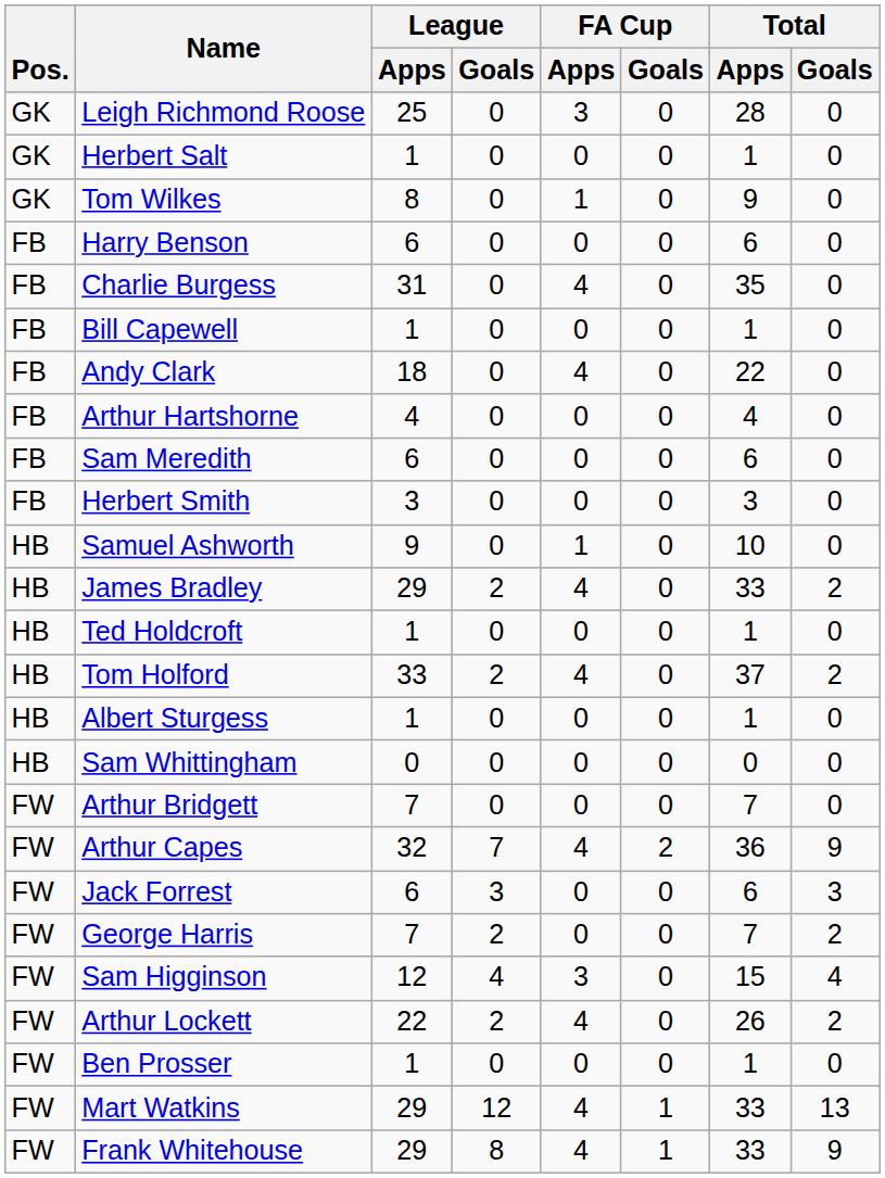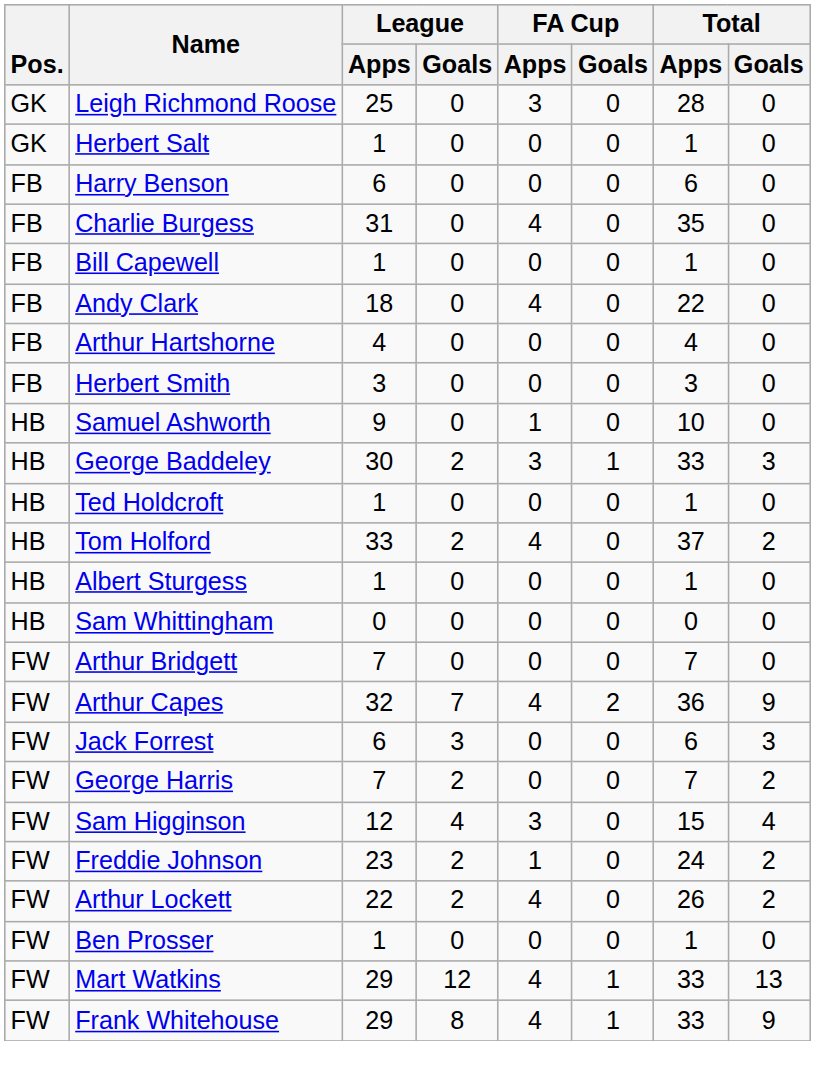 <table class="wikitable" style="text-align:center">
 <tr>
 <th rowspan="2" valign="bottom">Pos.</th>
 <th rowspan="2">Name</th>
 <th colspan="2" width="85">League</th>
 <th colspan="2" width="85">FA Cup</th>
 <th colspan="2" width="85">Total</th>
 </tr>
 <tr>
 <th>Apps</th>
 <th>Goals</th>
 <th>Apps</th>
 <th>Goals</th>
 <th>Apps</th>
 <th>Goals</th>
 </tr>
 <tr>
 <td align="left">GK</td>
 <td align="left"> <a href='#'>Leigh Richmond Roose</a></td>
 <td>25</td>
 <td>0</td>
 <td>3</td>
 <td>0</td>
 <td>28</td>
 <td>0</td>
 </tr>
 <tr>
 <td align="left">GK</td>
 <td align="left"> <a href='#'>Herbert Salt</a></td>
 <td>1</td>
 <td>0</td>
 <td>0</td>
 <td>0</td>
 <td>1</td>
-<td>0</td>
-</tr>
-<tr>
-<td align="left">GK</td>
-<td align="left"> <a href='#'>Tom Wilkes</a></td>
-<td>8</td>
-<td>0</td>
-<td>1</td>
-<td>0</td>
-<td>9</td>
 <td>0</td>
 </tr>
 <tr>
 <td align="left">FB</td>
 <td align="left"> <a href='#'>Harry Benson</a></td>
 <td>6</td>
 <td>0</td>
 <td>0</td>
 <td>0</td>
 <td>6</td>
 <td>0</td>
 </tr>
 <tr>
 <td align="left">FB</td>
 <td align="left"> <a href='#'>Charlie Burgess</a></td>
 <td>31</td>
 <td>0</td>
 <td>4</td>
 <td>0</td>
 <td>35</td>
 <td>0</td>
 </tr>
 <tr>
 <td align="left">FB</td>
 <td align="left"> <a href='#'>Bill Capewell</a></td>
 <td>1</td>
 <td>0</td>
 <td>0</td>
 <td>0</td>
 <td>1</td>
 <td>0</td>
 </tr>
 <tr>
 <td align="left">FB</td>
 <td align="left"> <a href='#'>Andy Clark</a></td>
 <td>18</td>
 <td>0</td>
 <td>4</td>
 <td>0</td>
 <td>22</td>
 <td>0</td>
 </tr>
 <tr>
 <td align="left">FB</td>
 <td align="left"> <a href='#'>Arthur Hartshorne</a></td>
 <td>4</td>
 <td>0</td>
 <td>0</td>
 <td>0</td>
 <td>4</td>
 <td>0</td>
 </tr>
 <tr>
 <td align="left">FB</td>
-<td align="left"> <a href='#'>Sam Meredith</a></td>
-<td>6</td>
-<td>0</td>
-<td>0</td>
-<td>0</td>
-<td>6</td>
-<td>0</td>
-</tr>
-<tr>
-<td align="left">FB</td>
 <td align="left"> <a href='#'>Herbert Smith</a></td>
 <td>3</td>
 <td>0</td>
 <td>0</td>
 <td>0</td>
 <td>3</td>
 <td>0</td>
 </tr>
 <tr>
 <td align="left">HB</td>
 <td align="left"> <a href='#'>Samuel Ashworth</a></td>
 <td>9</td>
 <td>0</td>
 <td>1</td>
 <td>0</td>
 <td>10</td>
 <td>0</td>
 </tr>
 <tr>
 <td align="left">HB</td>
-<td align="left"> <a href='#'>James Bradley</a></td>
-<td>29</td>
+<td align="left"> <a href='#'>George Baddeley</a></td>
+<td>30</td>
 <td>2</td>
-<td>4</td>
-<td>0</td>
+<td>3</td>
+<td>1</td>
 <td>33</td>
-<td>2</td>
+<td>3</td>
 </tr>
 <tr>
 <td align="left">HB</td>
 <td align="left"> <a href='#'>Ted Holdcroft</a></td>
 <td>1</td>
 <td>0</td>
 <td>0</td>
 <td>0</td>
 <td>1</td>
 <td>0</td>
 </tr>
 <tr>
 <td align="left">HB</td>
 <td align="left"> <a href='#'>Tom Holford</a></td>
 <td>33</td>
 <td>2</td>
 <td>4</td>
 <td>0</td>
 <td>37</td>
 <td>2</td>
 </tr>
 <tr>
 <td align="left">HB</td>
 <td align="left"> <a href='#'>Albert Sturgess</a></td>
 <td>1</td>
 <td>0</td>
 <td>0</td>
 <td>0</td>
 <td>1</td>
 <td>0</td>
 </tr>
 <tr>
 <td align="left">HB</td>
 <td align="left"> <a href='#'>Sam Whittingham</a></td>
 <td>0</td>
 <td>0</td>
 <td>0</td>
 <td>0</td>
 <td>0</td>
 <td>0</td>
 </tr>
 <tr>
 <td align="left">FW</td>
 <td align="left"> <a href='#'>Arthur Bridgett</a></td>
 <td>7</td>
 <td>0</td>
 <td>0</td>
 <td>0</td>
 <td>7</td>
 <td>0</td>
 </tr>
 <tr>
 <td align="left">FW</td>
 <td align="left"> <a href='#'>Arthur Capes</a></td>
 <td>32</td>
 <td>7</td>
 <td>4</td>
 <td>2</td>
 <td>36</td>
 <td>9</td>
 </tr>
 <tr>
 <td align="left">FW</td>
 <td align="left"> <a href='#'>Jack Forrest</a></td>
 <td>6</td>
 <td>3</td>
 <td>0</td>
 <td>0</td>
 <td>6</td>
 <td>3</td>
 </tr>
 <tr>
 <td align="left">FW</td>
 <td align="left"> <a href='#'>George Harris</a></td>
 <td>7</td>
 <td>2</td>
 <td>0</td>
 <td>0</td>
 <td>7</td>
 <td>2</td>
 </tr>
 <tr>
 <td align="left">FW</td>
 <td align="left"> <a href='#'>Sam Higginson</a></td>
 <td>12</td>
 <td>4</td>
 <td>3</td>
 <td>0</td>
 <td>15</td>
 <td>4</td>
 </tr>
 <tr>
 <td align="left">FW</td>
+<td align="left"> <a href='#'>Freddie Johnson</a></td>
+<td>23</td>
+<td>2</td>
+<td>1</td>
+<td>0</td>
+<td>24</td>
+<td>2</td>
+</tr>
+<tr>
+<td align="left">FW</td>
 <td align="left"> <a href='#'>Arthur Lockett</a></td>
 <td>22</td>
 <td>2</td>
 <td>4</td>
 <td>0</td>
 <td>26</td>
 <td>2</td>
 </tr>
 <tr>
 <td align="left">FW</td>
 <td align="left"> <a href='#'>Ben Prosser</a></td>
 <td>1</td>
 <td>0</td>
 <td>0</td>
 <td>0</td>
 <td>1</td>
 <td>0</td>
 </tr>
 <tr>
 <td align="left">FW</td>
 <td align="left"> <a href='#'>Mart Watkins</a></td>
 <td>29</td>
 <td>12</td>
 <td>4</td>
 <td>1</td>
 <td>33</td>
 <td>13</td>
 </tr>
 <tr>
 <td align="left">FW</td>
 <td align="left"> <a href='#'>Frank Whitehouse</a></td>
 <td>29</td>
 <td>8</td>
 <td>4</td>
 <td>1</td>
 <td>33</td>
 <td>9</td>
 </tr>
 </table>
